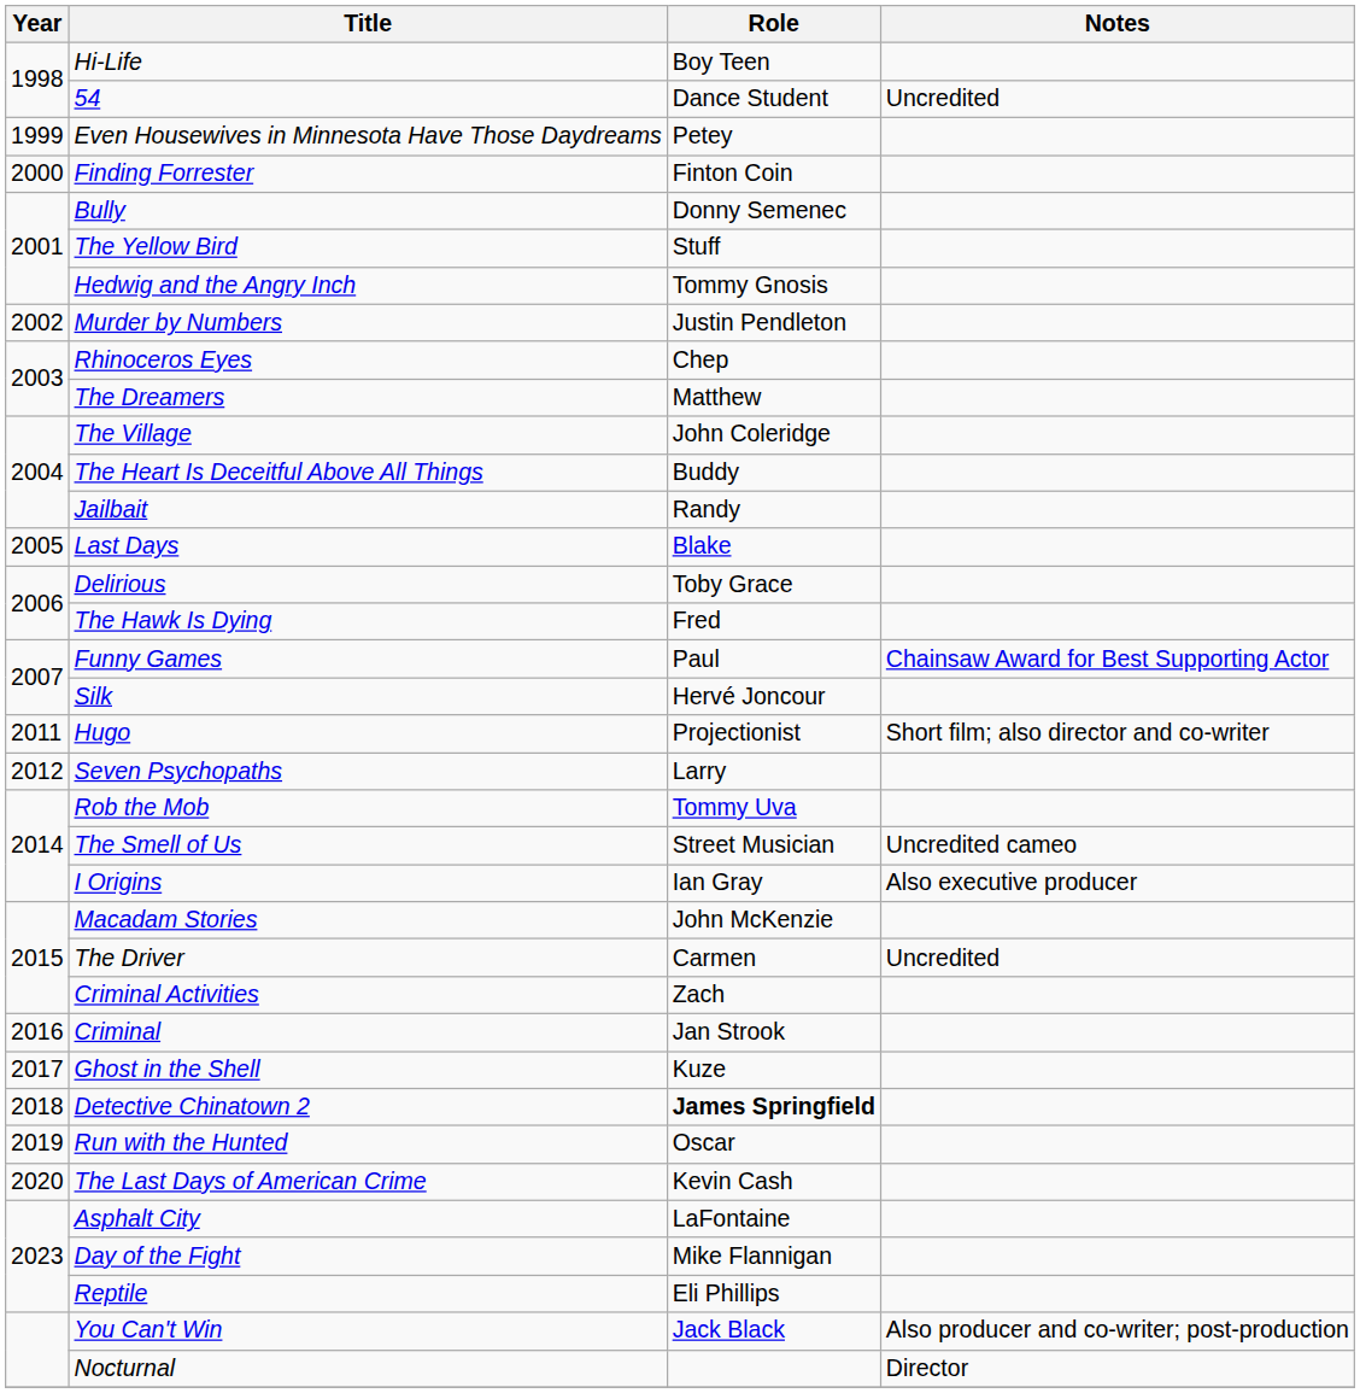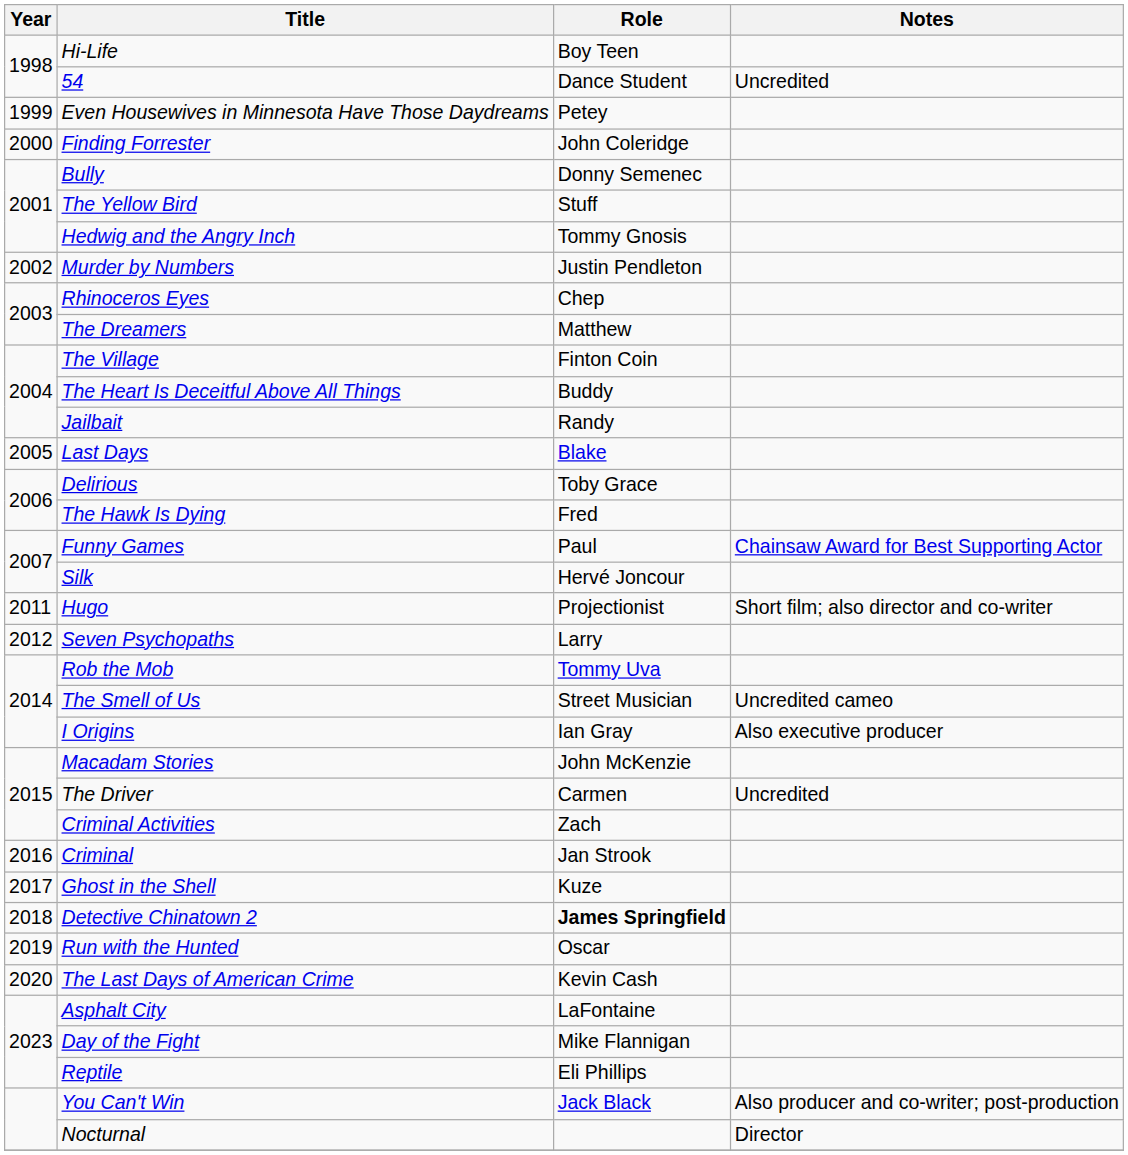 <table class="wikitable sortable">
 <tr>
 <th>Year</th>
 <th>Title</th>
 <th>Role</th>
 <th>Notes</th>
 </tr>
 <tr>
 <td rowspan="2">1998</td>
 <td><em>Hi-Life</em></td>
 <td>Boy Teen</td>
 <td></td>
 </tr>
 <tr>
 <td><em><a href='#'>54</a></em></td>
 <td>Dance Student</td>
 <td>Uncredited</td>
 </tr>
 <tr>
 <td>1999</td>
 <td><em>Even Housewives in Minnesota Have Those Daydreams</em></td>
 <td>Petey</td>
 <td></td>
 </tr>
 <tr>
 <td>2000</td>
 <td><em><a href='#'>Finding Forrester</a></em></td>
-<td>Finton Coin</td>
+<td>John Coleridge</td>
 <td></td>
 </tr>
 <tr>
 <td rowspan="3">2001</td>
 <td><em><a href='#'>Bully</a></em></td>
 <td>Donny Semenec</td>
 <td></td>
 </tr>
 <tr>
 <td><em><a href='#'>The Yellow Bird</a></em></td>
 <td>Stuff</td>
 <td></td>
 </tr>
 <tr>
 <td><em><a href='#'>Hedwig and the Angry Inch</a></em></td>
 <td>Tommy Gnosis</td>
 <td></td>
 </tr>
 <tr>
 <td>2002</td>
 <td><em><a href='#'>Murder by Numbers</a></em></td>
 <td>Justin Pendleton</td>
 <td></td>
 </tr>
 <tr>
 <td rowspan="2">2003</td>
 <td><em><a href='#'>Rhinoceros Eyes</a></em></td>
 <td>Chep</td>
 <td></td>
 </tr>
 <tr>
 <td><em><a href='#'>The Dreamers</a></em></td>
 <td>Matthew</td>
 <td></td>
 </tr>
 <tr>
 <td rowspan="3">2004</td>
 <td><em><a href='#'>The Village</a></em></td>
-<td>John Coleridge</td>
+<td>Finton Coin</td>
 <td></td>
 </tr>
 <tr>
 <td><em><a href='#'>The Heart Is Deceitful Above All Things</a></em></td>
 <td>Buddy</td>
 <td></td>
 </tr>
 <tr>
 <td><em><a href='#'>Jailbait</a></em></td>
 <td>Randy</td>
 <td></td>
 </tr>
 <tr>
 <td>2005</td>
 <td><em><a href='#'>Last Days</a></em></td>
 <td><a href='#'>Blake</a></td>
 <td></td>
 </tr>
 <tr>
 <td rowspan="2">2006</td>
 <td><em><a href='#'>Delirious</a></em></td>
 <td>Toby Grace</td>
 <td></td>
 </tr>
 <tr>
 <td><em><a href='#'>The Hawk Is Dying</a></em></td>
 <td>Fred</td>
 <td></td>
 </tr>
 <tr>
 <td rowspan="2">2007</td>
 <td><em><a href='#'>Funny Games</a></em></td>
 <td>Paul</td>
 <td><a href='#'>Chainsaw Award for Best Supporting Actor</a></td>
 </tr>
 <tr>
 <td><em><a href='#'>Silk</a></em></td>
 <td>Hervé Joncour</td>
 <td></td>
 </tr>
 <tr>
 <td>2011</td>
 <td><em><a href='#'>Hugo</a></em></td>
 <td>Projectionist</td>
 <td>Short film; also director and co-writer</td>
 </tr>
 <tr>
 <td>2012</td>
 <td><em><a href='#'>Seven Psychopaths</a></em></td>
 <td>Larry</td>
 <td></td>
 </tr>
 <tr>
 <td rowspan="3">2014</td>
 <td><em><a href='#'>Rob the Mob</a></em></td>
 <td><a href='#'>Tommy Uva</a></td>
 <td></td>
 </tr>
 <tr>
 <td><em><a href='#'>The Smell of Us</a></em></td>
 <td>Street Musician</td>
 <td>Uncredited cameo</td>
 </tr>
 <tr>
 <td><em><a href='#'>I Origins</a></em></td>
 <td>Ian Gray</td>
 <td>Also executive producer</td>
 </tr>
 <tr>
 <td rowspan="3">2015</td>
 <td><em><a href='#'>Macadam Stories</a></em></td>
 <td>John McKenzie</td>
 <td></td>
 </tr>
 <tr>
 <td><em>The Driver</em></td>
 <td>Carmen</td>
 <td>Uncredited</td>
 </tr>
 <tr>
 <td><em><a href='#'>Criminal Activities</a></em></td>
 <td>Zach</td>
 <td></td>
 </tr>
 <tr>
 <td>2016</td>
 <td><em><a href='#'>Criminal</a></em></td>
 <td>Jan Strook</td>
 <td></td>
 </tr>
 <tr>
 <td>2017</td>
 <td><em><a href='#'>Ghost in the Shell</a></em></td>
 <td>Kuze</td>
 <td></td>
 </tr>
 <tr>
 <td>2018</td>
 <td><em><a href='#'>Detective Chinatown 2</a></em></td>
 <td><strong>James Springfield</strong></td>
 <td></td>
 </tr>
 <tr>
 <td>2019</td>
 <td><em><a href='#'>Run with the Hunted</a></em></td>
 <td>Oscar</td>
 <td></td>
 </tr>
 <tr>
 <td>2020</td>
 <td><em><a href='#'>The Last Days of American Crime</a></em></td>
 <td>Kevin Cash</td>
 <td></td>
 </tr>
 <tr>
 <td rowspan="3">2023</td>
 <td><em><a href='#'>Asphalt City</a></em></td>
 <td>LaFontaine</td>
 <td></td>
 </tr>
 <tr>
 <td><em><a href='#'>Day of the Fight</a></em></td>
 <td>Mike Flannigan</td>
 <td></td>
 </tr>
 <tr>
 <td><em><a href='#'>Reptile</a></em></td>
 <td>Eli Phillips</td>
 <td></td>
 </tr>
 <tr>
 <td rowspan="2"></td>
 <td><em><a href='#'>You Can't Win</a></em></td>
 <td><a href='#'>Jack Black</a></td>
 <td>Also producer and co-writer; post-production</td>
 </tr>
 <tr>
 <td><em>Nocturnal</em></td>
 <td></td>
 <td>Director</td>
 </tr>
 <tr>
 </tr>
 </table>
